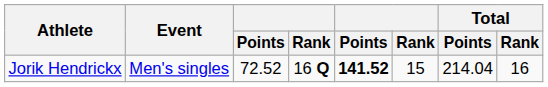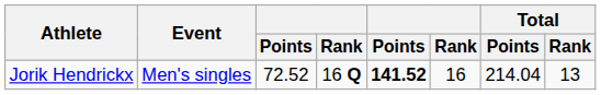 <table class="wikitable" style="font-size:90%">
 <tr>
 <th rowspan="2">Athlete</th>
 <th rowspan="2">Event</th>
 <th colspan="2"></th>
 <th colspan="2"></th>
 <th colspan="2">Total</th>
 </tr>
 <tr style="font-size:95%">
 <th>Points</th>
 <th>Rank</th>
 <th>Points</th>
 <th>Rank</th>
 <th>Points</th>
 <th>Rank</th>
 </tr>
 <tr align=center>
 <td align=left><a href='#'>Jorik Hendrickx</a></td>
 <td align=left><a href='#'>Men's singles</a></td>
 <td>72.52</td>
 <td>16 <strong>Q</strong></td>
 <td><strong>141.52</strong></td>
-<td>15</td>
+<td>16</td>
 <td>214.04</td>
-<td>16</td>
+<td>13</td>
 </tr>
 </table>
